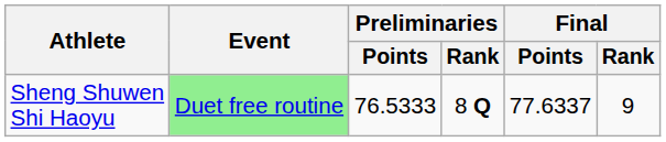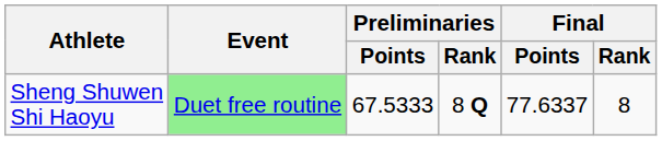 <table class=wikitable style="font-size:90%">
 <tr>
 <th rowspan="2">Athlete</th>
 <th rowspan="2">Event</th>
 <th colspan="2">Preliminaries</th>
 <th colspan="2">Final</th>
 </tr>
 <tr style="font-size:95%">
 <th>Points</th>
 <th>Rank</th>
 <th>Points</th>
 <th>Rank</th>
 </tr>
 <tr align=center>
 <td align=left><a href='#'>Sheng Shuwen</a><br><a href='#'>Shi Haoyu</a></td>
 <td align=left style="background: lightgreen;"><a href='#'>Duet free routine</a></td>
-<td>76.5333</td>
+<td>67.5333</td>
 <td>8 <strong>Q</strong></td>
 <td>77.6337</td>
-<td>9</td>
+<td>8</td>
 </tr>
 </table>
